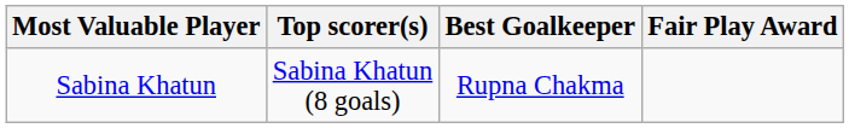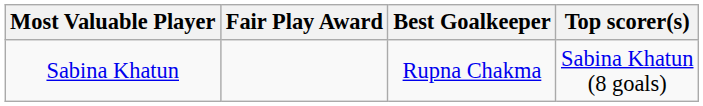 <table class="wikitable" style="margin:auto;text-align:center">
 <tr>
 <th>Most Valuable Player</th>
+<th>Fair Play Award</th>
+<th>Best Goalkeeper</th>
 <th>Top scorer(s)</th>
-<th>Best Goalkeeper</th>
-<th>Fair Play Award</th>
 </tr>
 <tr>
 <td> <a href='#'>Sabina Khatun</a></td>
+<td></td>
+<td> <a href='#'>Rupna Chakma</a></td>
 <td> <a href='#'>Sabina Khatun</a><br>(8 goals)</td>
-<td> <a href='#'>Rupna Chakma</a></td>
-<td></td>
 </tr>
 </table>
